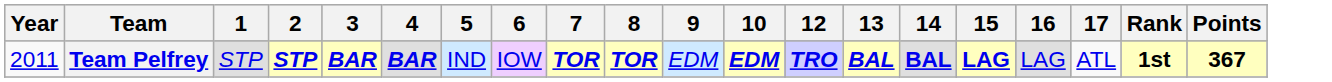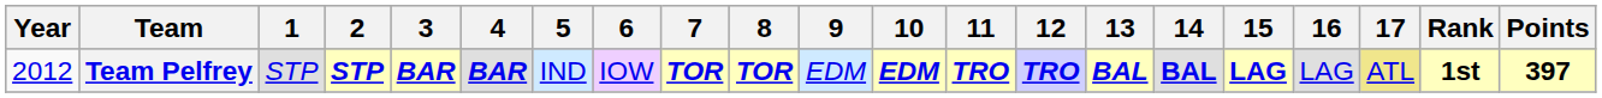 <table class="wikitable" style="text-align:center; font-size:90%">
 <tr>
 <th>Year</th>
 <th>Team</th>
 <th>1</th>
 <th>2</th>
 <th>3</th>
 <th>4</th>
 <th>5</th>
 <th>6</th>
 <th>7</th>
 <th>8</th>
 <th>9</th>
 <th>10</th>
+<th>11</th>
 <th>12</th>
 <th>13</th>
 <th>14</th>
 <th>15</th>
 <th>16</th>
 <th>17</th>
 <th>Rank</th>
 <th>Points</th>
 </tr>
 <tr>
-<td><a href='#'>2011</a></td>
+<td><a href='#'>2012</a></td>
 <th><a href='#'>Team Pelfrey</a></th>
 <td style="background:#DFDFDF;"><em><a href='#'>STP</a></em><br></td>
 <td style="background:#FFFFBF;"><strong><em><a href='#'>STP</a></em></strong><br></td>
 <td style="background:#FFFFBF;"><strong><em><a href='#'>BAR</a></em></strong><br></td>
 <td style="background:#DFDFDF;"><strong><em><a href='#'>BAR</a></em></strong><br></td>
 <td style="background:#CFEAFF;"><a href='#'>IND</a><br></td>
 <td style="background:#EFCFFF;"><a href='#'>IOW</a><br></td>
 <td style="background:#FFFFBF;"><strong><em><a href='#'>TOR</a></em></strong><br></td>
 <td style="background:#FFFFBF;"><strong><em><a href='#'>TOR</a></em></strong><br></td>
 <td style="background:#CFEAFF;"><em><a href='#'>EDM</a></em><br></td>
 <td style="background:#FFFFBF;"><strong><em><a href='#'>EDM</a></em></strong><br></td>
+<td style="background:#FFFFBF;"><strong><em><a href='#'>TRO</a></em></strong><br></td>
 <td style="background:#CFCFFF;"><strong><em><a href='#'>TRO</a></em></strong><br></td>
 <td style="background:#FFFFBF;"><strong><em><a href='#'>BAL</a></em><br></strong></td>
 <td style="background:#DFDFDF;"><strong><a href='#'>BAL</a></strong><br></td>
 <td style="background:#FFFFBF;"><strong><a href='#'>LAG</a></strong><br></td>
 <td style="background:#DFDFDF;"><a href='#'>LAG</a><br></td>
-<td><a href='#'>ATL</a></td>
+<td style="background: khaki;"><a href='#'>ATL</a></td>
 <th style="background:#FFFFBF;">1st</th>
-<th style="background:#FFFFBF;">367</th>
+<th style="background:#FFFFBF;">397</th>
 </tr>
 </table>
